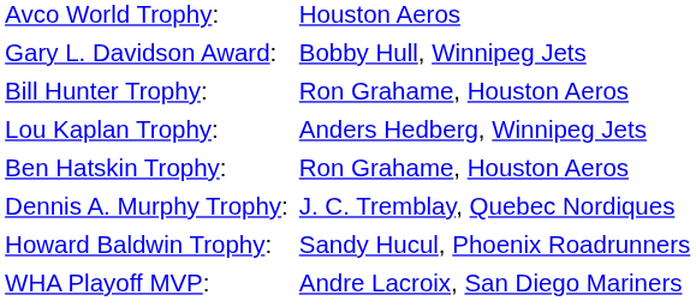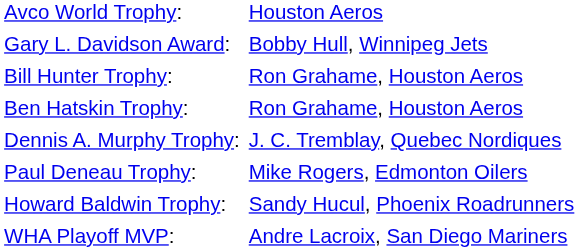 <table cellpadding="3" cellspacing="1">
 <tr>
 <td><a href='#'>Avco World Trophy</a>:</td>
 <td><a href='#'>Houston Aeros</a></td>
 </tr>
 <tr>
 <td><a href='#'>Gary L. Davidson Award</a>:</td>
 <td><a href='#'>Bobby Hull</a>, <a href='#'>Winnipeg Jets</a></td>
 </tr>
 <tr>
 <td><a href='#'>Bill Hunter Trophy</a>:</td>
 <td><a href='#'>Ron Grahame</a>, <a href='#'>Houston Aeros</a></td>
 </tr>
 <tr>
-<td><a href='#'>Lou Kaplan Trophy</a>:</td>
-<td><a href='#'>Anders Hedberg</a>, <a href='#'>Winnipeg Jets</a></td>
-</tr>
-<tr>
 <td><a href='#'>Ben Hatskin Trophy</a>:</td>
 <td><a href='#'>Ron Grahame</a>, <a href='#'>Houston Aeros</a></td>
 </tr>
 <tr>
 <td><a href='#'>Dennis A. Murphy Trophy</a>:</td>
 <td><a href='#'>J. C. Tremblay</a>, <a href='#'>Quebec Nordiques</a></td>
+</tr>
+<tr>
+<td><a href='#'>Paul Deneau Trophy</a>:</td>
+<td><a href='#'>Mike Rogers</a>, <a href='#'>Edmonton Oilers</a></td>
 </tr>
 <tr>
 <td><a href='#'>Howard Baldwin Trophy</a>:</td>
 <td><a href='#'>Sandy Hucul</a>, <a href='#'>Phoenix Roadrunners</a></td>
 </tr>
 <tr>
 <td><a href='#'>WHA Playoff MVP</a>:</td>
 <td><a href='#'>Andre Lacroix</a>, <a href='#'>San Diego Mariners</a></td>
 </tr>
 </table>
